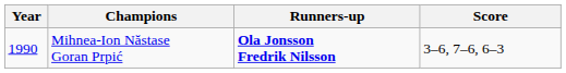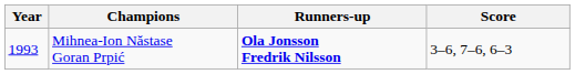 <table class="wikitable">
 <tr>
 <th style="width:40px">Year</th>
 <th style="width:200px">Champions</th>
 <th style="width:200px">Runners-up</th>
 <th style="width:150px" class="unsortable">Score</th>
 </tr>
 <tr>
-<td><a href='#'>1990</a></td>
+<td><a href='#'>1993</a></td>
 <td> <a href='#'>Mihnea-Ion Năstase</a><br> <a href='#'>Goran Prpić</a></td>
 <td><strong> <a href='#'>Ola Jonsson</a><br> <a href='#'>Fredrik Nilsson</a></strong></td>
 <td>3–6, 7–6, 6–3</td>
 </tr>
 </table>
